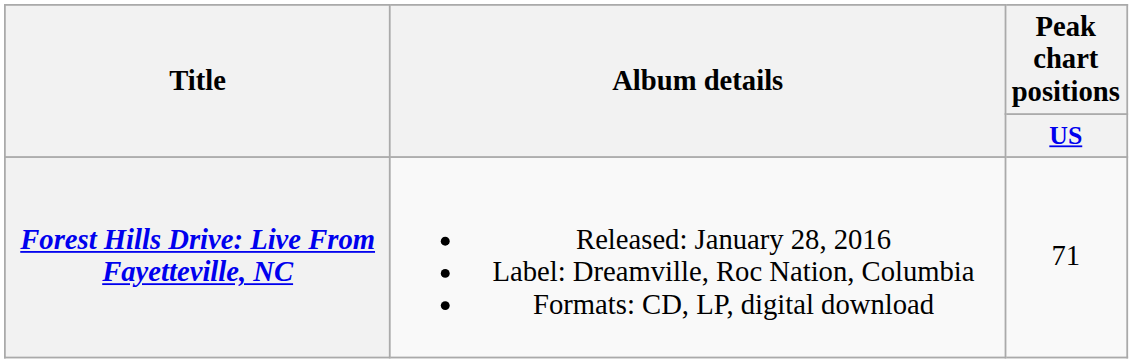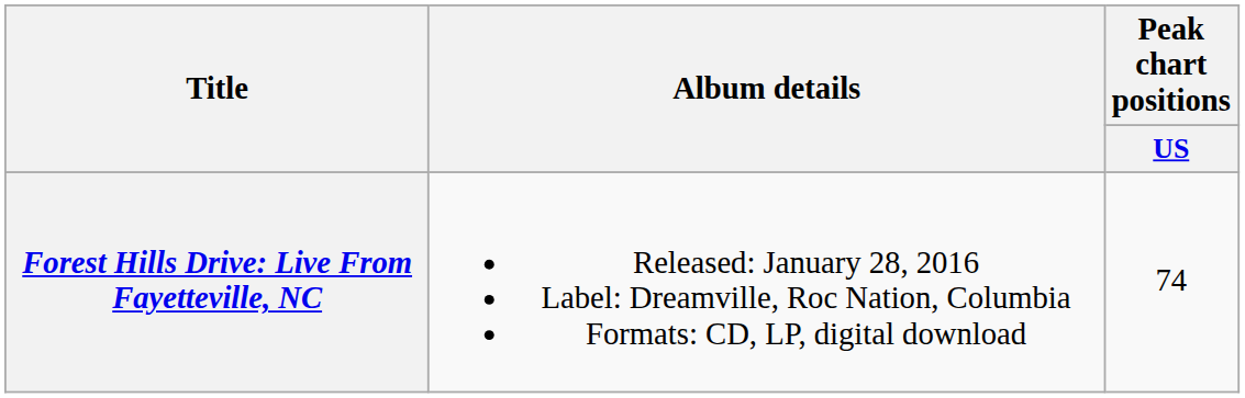 <table class="wikitable plainrowheaders" style="text-align:center;">
 <tr>
 <th scope="col" rowspan="2" style="width:13em;">Title</th>
 <th scope="col" rowspan="2" style="width:21em;">Album details</th>
 <th scope="col" colspan="1">Peak chart positions</th>
 </tr>
 <tr>
 <th scope="col" style="width:3em;font-size:90%;"><a href='#'>US</a><br></th>
 </tr>
 <tr>
 <th scope="row"><em><a href='#'>Forest Hills Drive: Live From Fayetteville, NC</a></em></th>
 <td><br><ul><li>Released: January 28, 2016</li><li>Label: Dreamville, Roc Nation, Columbia</li><li>Formats: CD, LP, digital download</li></ul></td>
-<td>71</td>
+<td>74</td>
 </tr>
 </table>
